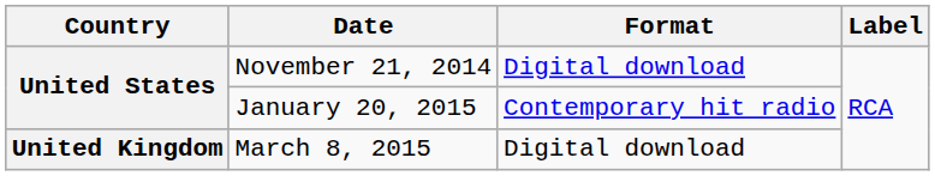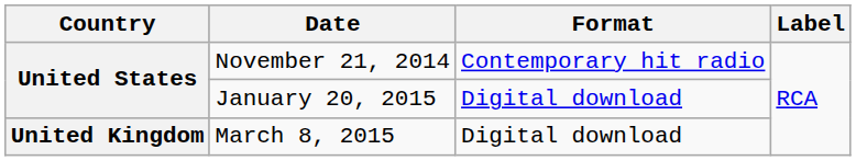 <table class="wikitable plainrowheaders">
 <tr>
 <th scope="col">Country</th>
 <th scope="col">Date</th>
 <th scope="col">Format</th>
 <th scope="col">Label</th>
 </tr>
 <tr>
 <th scope="row" rowspan="2">United States</th>
 <td>November 21, 2014</td>
-<td><a href='#'>Digital download</a></td>
+<td><a href='#'>Contemporary hit radio</a></td>
 <td rowspan="3"><a href='#'>RCA</a></td>
 </tr>
 <tr>
 <td>January 20, 2015</td>
-<td><a href='#'>Contemporary hit radio</a></td>
+<td><a href='#'>Digital download</a></td>
 </tr>
 <tr>
 <th scope="row">United Kingdom</th>
 <td>March 8, 2015</td>
 <td>Digital download</td>
 </tr>
 </table>
